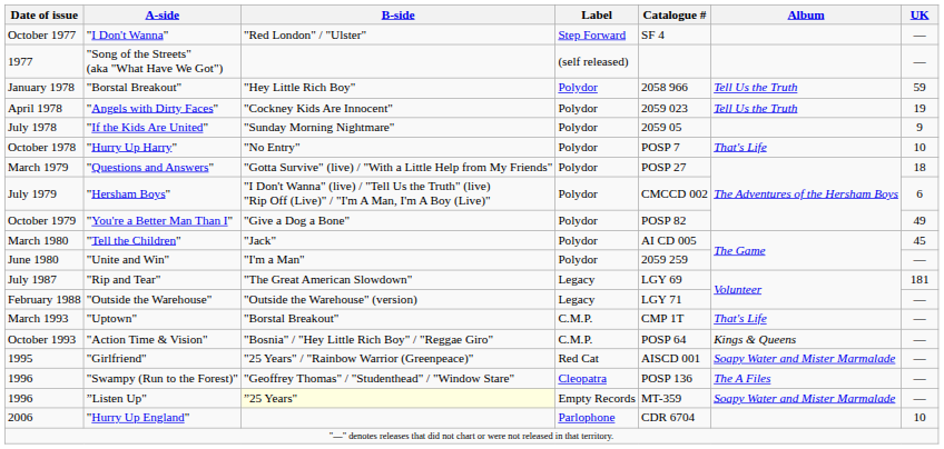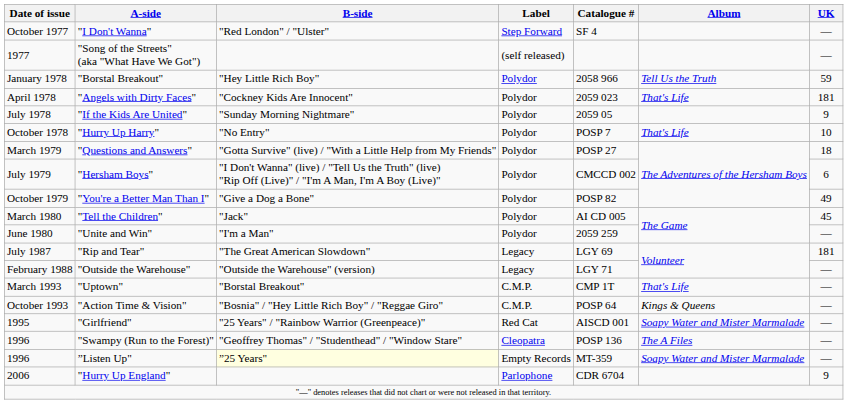 <table class="wikitable">
 <tr>
 <th>Date of issue</th>
 <th><a href='#'>A-side</a></th>
 <th><a href='#'>B-side</a></th>
 <th>Label</th>
 <th>Catalogue #</th>
 <th><a href='#'>Album</a></th>
 <th width=40><a href='#'>UK</a><br></th>
 </tr>
 <tr>
 <td>October 1977</td>
 <td>"<a href='#'>I Don't Wanna</a>"</td>
 <td>"Red London" / "Ulster"</td>
 <td><a href='#'>Step Forward</a></td>
 <td>SF 4</td>
 <td></td>
 <td style="text-align:center;">—</td>
 </tr>
 <tr>
 <td>1977</td>
 <td>"Song of the Streets"<br>(aka "What Have We Got")</td>
 <td></td>
 <td>(self released)</td>
 <td></td>
 <td></td>
 <td style="text-align:center;">—</td>
 </tr>
 <tr>
 <td>January 1978</td>
 <td>"Borstal Breakout"</td>
 <td>"Hey Little Rich Boy"</td>
 <td><a href='#'>Polydor</a></td>
 <td>2058 966</td>
 <td><em><a href='#'>Tell Us the Truth</a></em></td>
 <td style="text-align:center;">59</td>
 </tr>
 <tr>
 <td>April 1978</td>
 <td>"<a href='#'>Angels with Dirty Faces</a>"</td>
 <td>"Cockney Kids Are Innocent"</td>
 <td>Polydor</td>
 <td>2059 023</td>
-<td><em><a href='#'>Tell Us the Truth</a></em></td>
-<td style="text-align:center;">19</td>
+<td><em><a href='#'>That's Life</a></em></td>
+<td style="text-align:center;">181</td>
 </tr>
 <tr>
 <td>July 1978</td>
 <td>"<a href='#'>If the Kids Are United</a>"</td>
 <td>"Sunday Morning Nightmare"</td>
 <td>Polydor</td>
 <td>2059 05</td>
 <td></td>
 <td style="text-align:center;">9</td>
 </tr>
 <tr>
 <td>October 1978</td>
 <td>"<a href='#'>Hurry Up Harry</a>"</td>
 <td>"No Entry"</td>
 <td>Polydor</td>
 <td>POSP 7</td>
 <td><em><a href='#'>That's Life</a></em></td>
 <td style="text-align:center;">10</td>
 </tr>
 <tr>
 <td>March 1979</td>
 <td>"<a href='#'>Questions and Answers</a>"</td>
 <td>"Gotta Survive" (live) / "With a Little Help from My Friends"</td>
 <td>Polydor</td>
 <td>POSP 27</td>
 <td rowspan="3"><em><a href='#'>The Adventures of the Hersham Boys</a></em></td>
 <td style="text-align:center;">18</td>
 </tr>
 <tr>
 <td>July 1979</td>
 <td>"<a href='#'>Hersham Boys</a>"</td>
 <td>"I Don't Wanna" (live) / "Tell Us the Truth" (live)<br>"Rip Off (Live)" / "I'm A Man, I'm A Boy (Live)"</td>
 <td>Polydor</td>
 <td>CMCCD 002</td>
 <td style="text-align:center;">6</td>
 </tr>
 <tr>
 <td>October 1979</td>
 <td>"<a href='#'>You're a Better Man Than I</a>"</td>
 <td>"Give a Dog a Bone"</td>
 <td>Polydor</td>
 <td>POSP 82</td>
 <td style="text-align:center;">49</td>
 </tr>
 <tr>
 <td>March 1980</td>
 <td>"<a href='#'>Tell the Children</a>"</td>
 <td>"Jack"</td>
 <td>Polydor</td>
 <td>AI CD 005</td>
 <td rowspan="2"><em><a href='#'>The Game</a></em></td>
 <td style="text-align:center;">45</td>
 </tr>
 <tr>
 <td>June 1980</td>
 <td>"Unite and Win"</td>
 <td>"I'm a Man"</td>
 <td>Polydor</td>
 <td>2059 259</td>
 <td style="text-align:center;">—</td>
 </tr>
 <tr>
 <td>July 1987</td>
 <td>"Rip and Tear"</td>
 <td>"The Great American Slowdown"</td>
 <td>Legacy</td>
 <td>LGY 69</td>
 <td rowspan="2"><em><a href='#'>Volunteer</a></em></td>
 <td style="text-align:center;">181</td>
 </tr>
 <tr>
 <td>February 1988</td>
 <td>"Outside the Warehouse"</td>
 <td>"Outside the Warehouse" (version)</td>
 <td>Legacy</td>
 <td>LGY 71</td>
 <td style="text-align:center;">—</td>
 </tr>
 <tr>
 <td>March 1993</td>
 <td>"Uptown"</td>
 <td>"Borstal Breakout"</td>
 <td>C.M.P.</td>
 <td>CMP 1T</td>
 <td><em><a href='#'>That's Life</a></em></td>
 <td style="text-align:center;">—</td>
 </tr>
 <tr>
 <td>October 1993</td>
 <td>"Action Time & Vision"</td>
 <td>"Bosnia" / "Hey Little Rich Boy" / "Reggae Giro"</td>
 <td>C.M.P.</td>
 <td>POSP 64</td>
 <td><em>Kings & Queens</em></td>
 <td style="text-align:center;">—</td>
 </tr>
 <tr>
 <td>1995</td>
 <td>"Girlfriend"</td>
 <td>"25 Years" / "Rainbow Warrior (Greenpeace)"</td>
 <td>Red Cat</td>
 <td>AISCD 001</td>
 <td><em><a href='#'>Soapy Water and Mister Marmalade</a></em></td>
 <td style="text-align:center;">—</td>
 </tr>
 <tr>
 <td>1996</td>
 <td>"Swampy (Run to the Forest)"</td>
 <td>"Geoffrey Thomas" / "Studenthead" / "Window Stare"</td>
 <td><a href='#'>Cleopatra</a></td>
 <td>POSP 136</td>
 <td><em><a href='#'>The A Files</a></em></td>
 <td style="text-align:center;">—</td>
 </tr>
 <tr>
 <td>1996</td>
 <td>”Listen Up"</td>
 <td style="background: lightyellow;">”25 Years"</td>
 <td>Empty Records</td>
 <td>MT-359</td>
 <td><em><a href='#'>Soapy Water and Mister Marmalade</a></em></td>
 <td style="text-align:center;">—</td>
 </tr>
 <tr>
 <td>2006</td>
 <td>"<a href='#'>Hurry Up England</a>"</td>
 <td></td>
 <td><a href='#'>Parlophone</a></td>
 <td>CDR 6704</td>
 <td></td>
-<td style="text-align:center;">10</td>
+<td style="text-align:center;">9</td>
 </tr>
 <tr>
 <td colspan="9" style="text-align:center; font-size:9pt;">"—" denotes releases that did not chart or were not released in that territory.</td>
 </tr>
 </table>
